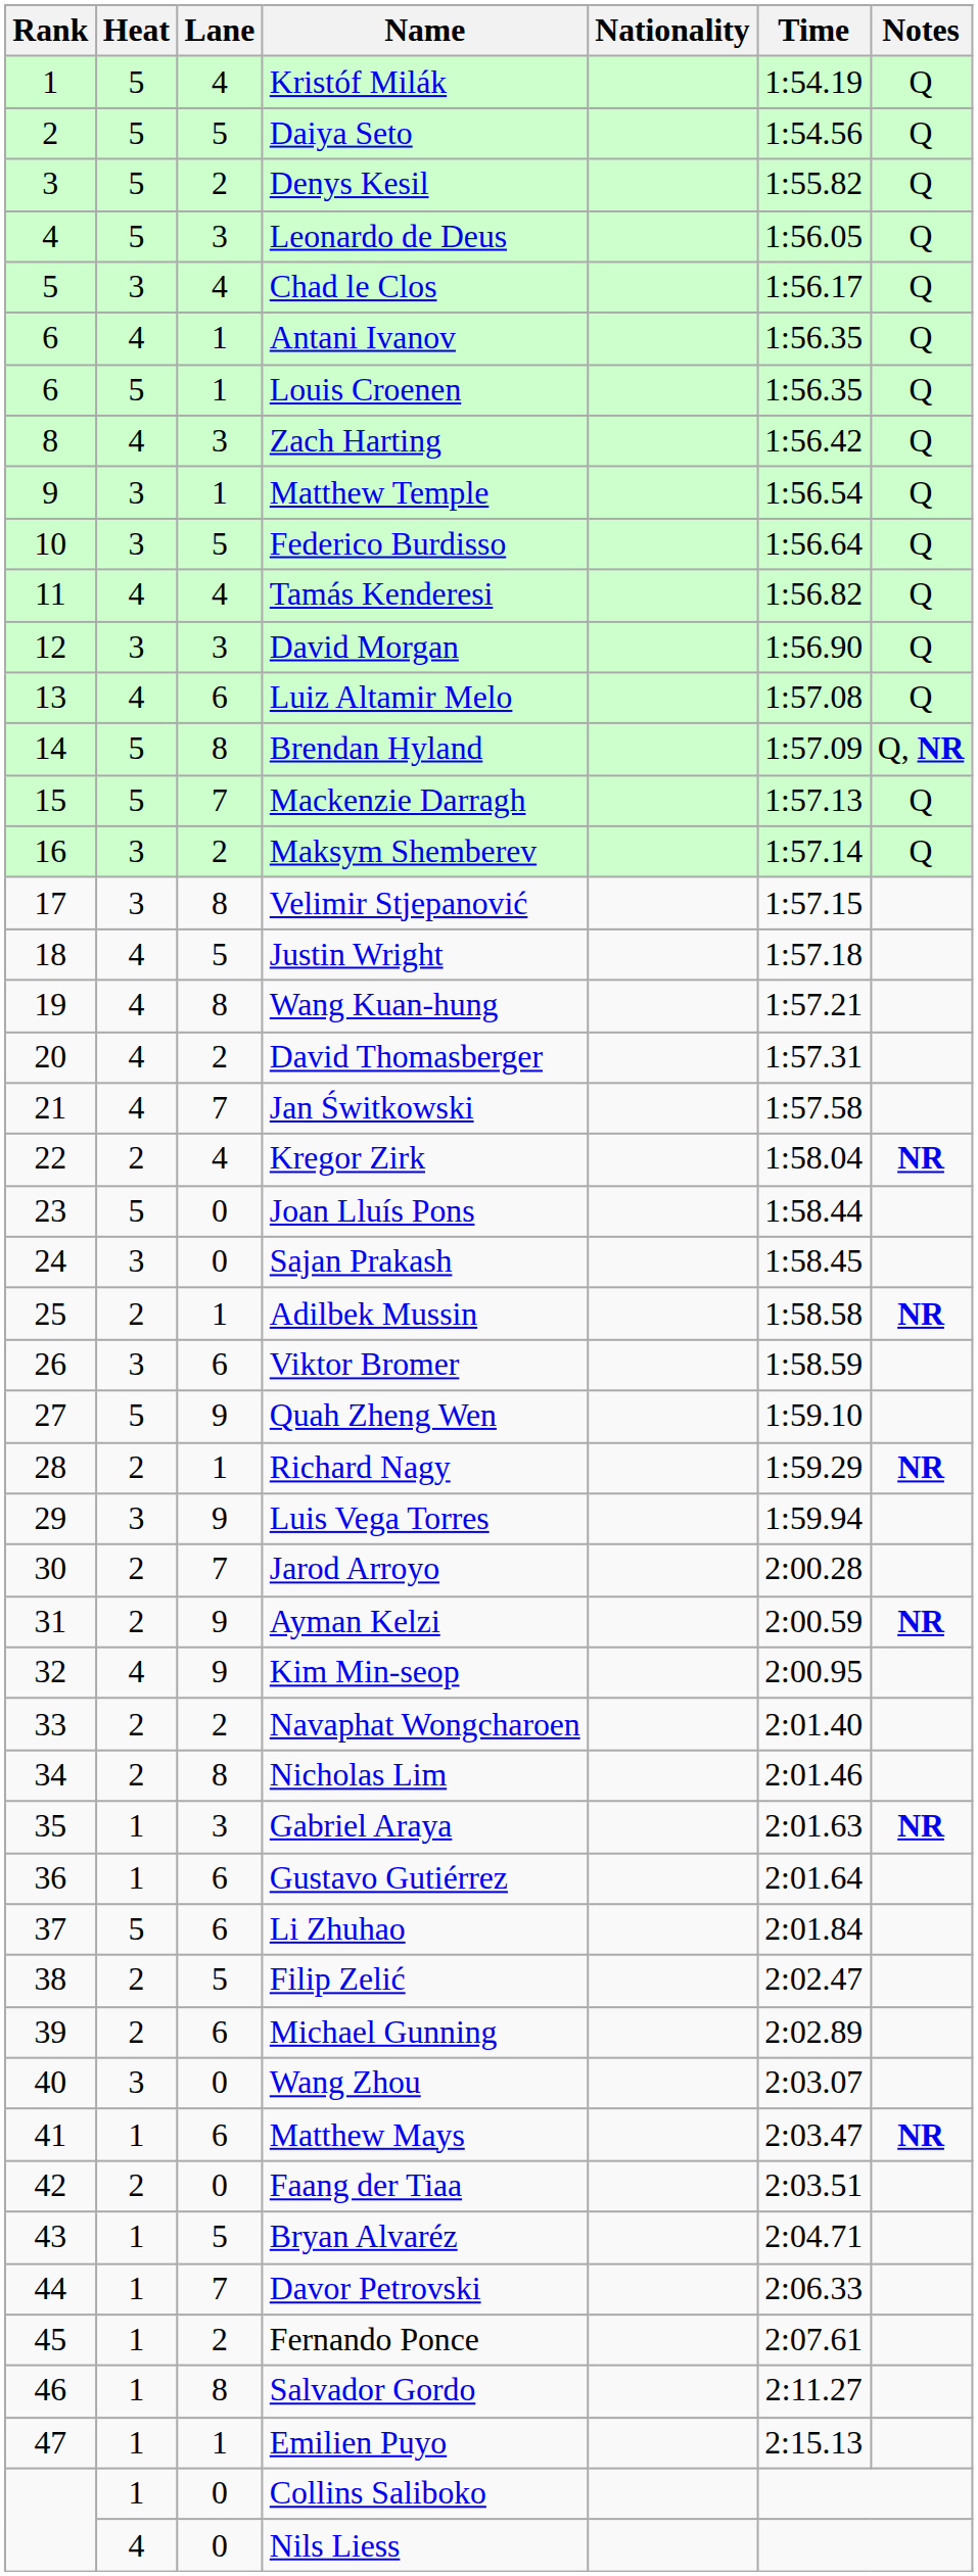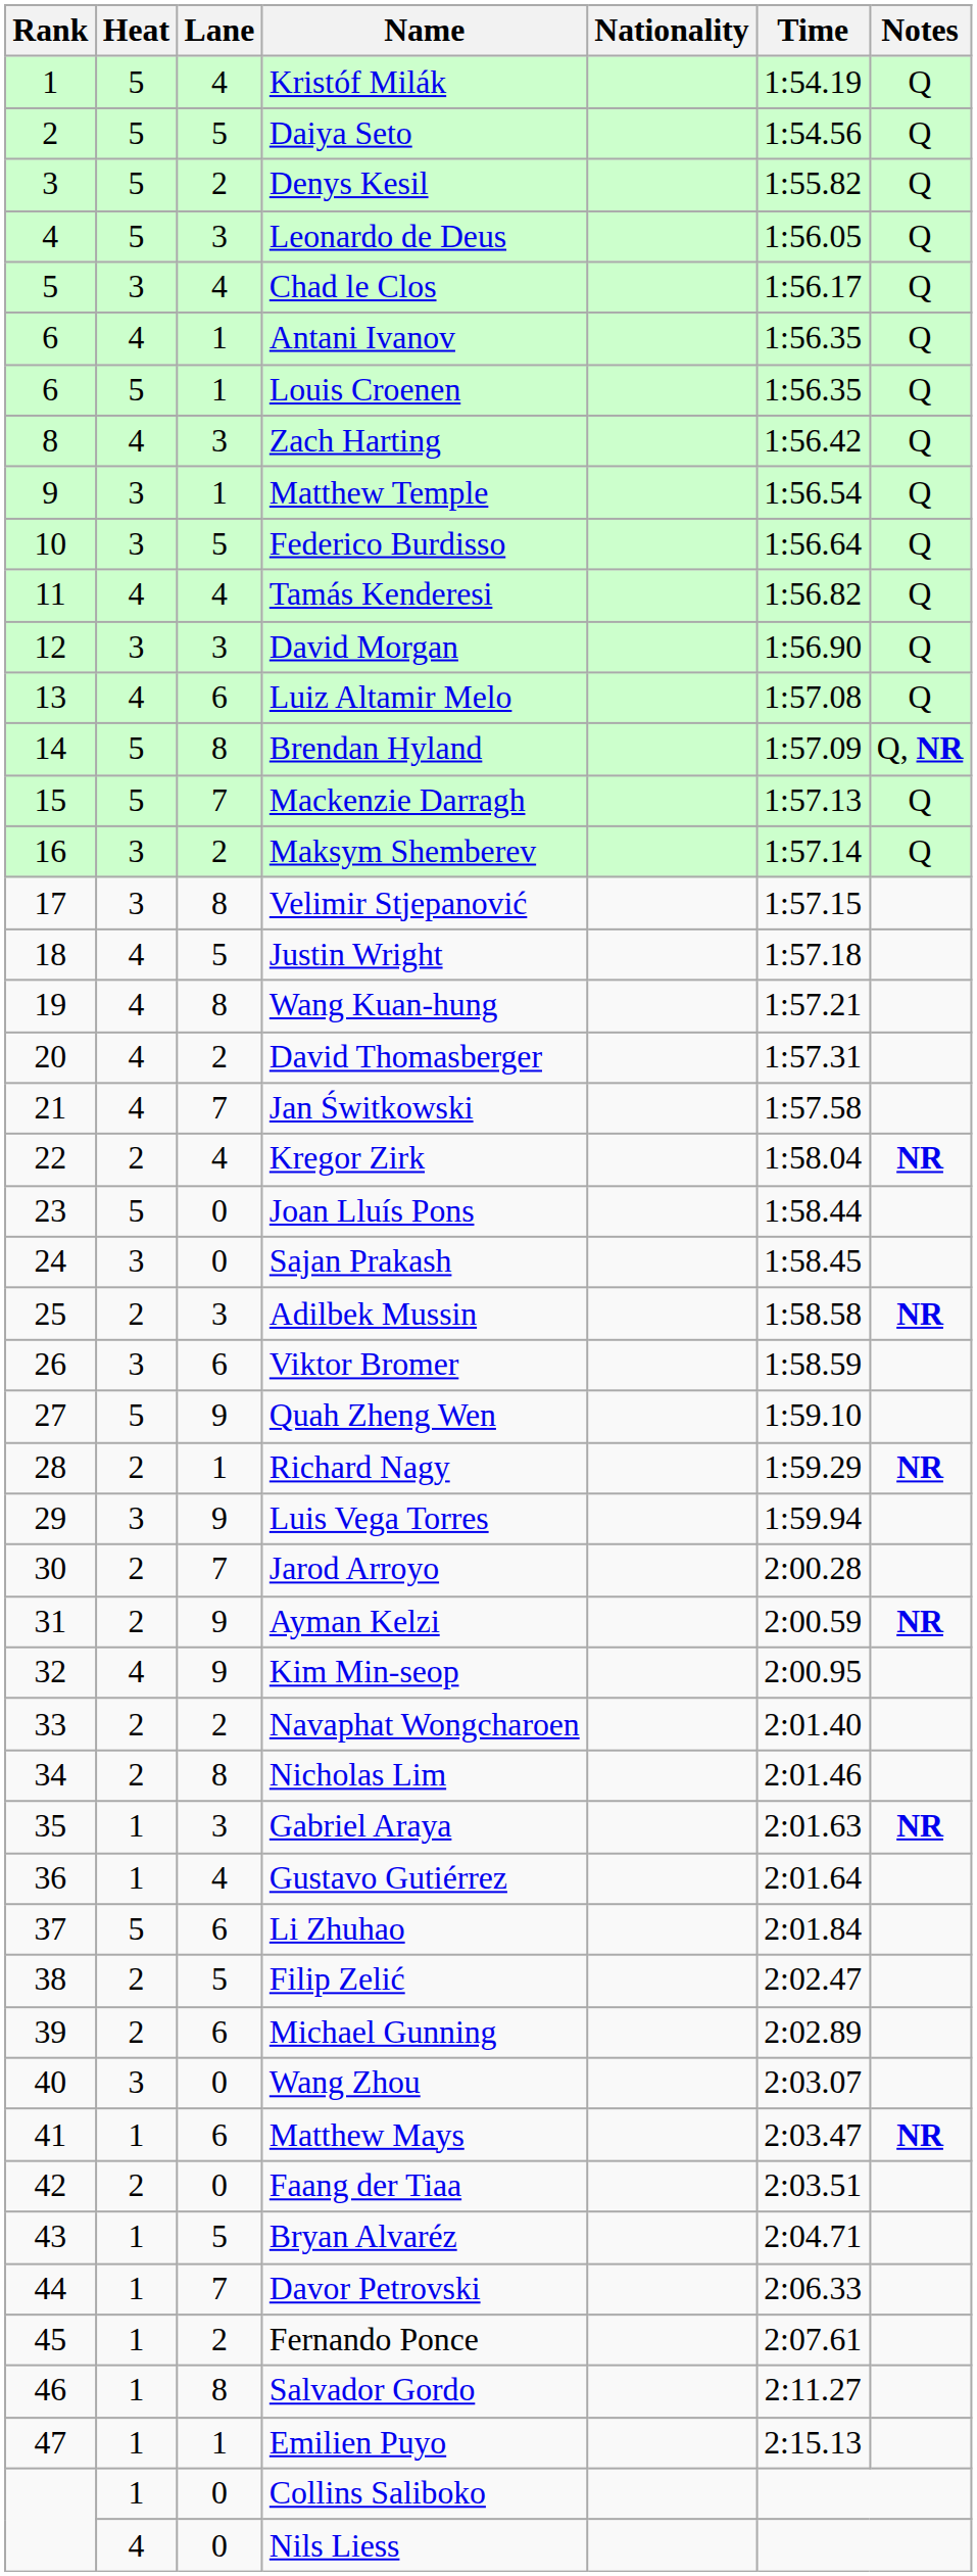 <table class="wikitable sortable" style="text-align:center">
 <tr>
 <th>Rank</th>
 <th>Heat</th>
 <th>Lane</th>
 <th>Name</th>
 <th>Nationality</th>
 <th>Time</th>
 <th>Notes</th>
 </tr>
 <tr bgcolor=ccffcc>
 <td>1</td>
 <td>5</td>
 <td>4</td>
 <td align=left><a href='#'>Kristóf Milák</a></td>
 <td align=left></td>
 <td>1:54.19</td>
 <td>Q</td>
 </tr>
 <tr bgcolor=ccffcc>
 <td>2</td>
 <td>5</td>
 <td>5</td>
 <td align=left><a href='#'>Daiya Seto</a></td>
 <td align=left></td>
 <td>1:54.56</td>
 <td>Q</td>
 </tr>
 <tr bgcolor=ccffcc>
 <td>3</td>
 <td>5</td>
 <td>2</td>
 <td align=left><a href='#'>Denys Kesil</a></td>
 <td align=left></td>
 <td>1:55.82</td>
 <td>Q</td>
 </tr>
 <tr bgcolor=ccffcc>
 <td>4</td>
 <td>5</td>
 <td>3</td>
 <td align=left><a href='#'>Leonardo de Deus</a></td>
 <td align=left></td>
 <td>1:56.05</td>
 <td>Q</td>
 </tr>
 <tr bgcolor=ccffcc>
 <td>5</td>
 <td>3</td>
 <td>4</td>
 <td align=left><a href='#'>Chad le Clos</a></td>
 <td align=left></td>
 <td>1:56.17</td>
 <td>Q</td>
 </tr>
 <tr bgcolor=ccffcc>
 <td>6</td>
 <td>4</td>
 <td>1</td>
 <td align=left><a href='#'>Antani Ivanov</a></td>
 <td align=left></td>
 <td>1:56.35</td>
 <td>Q</td>
 </tr>
 <tr bgcolor=ccffcc>
 <td>6</td>
 <td>5</td>
 <td>1</td>
 <td align=left><a href='#'>Louis Croenen</a></td>
 <td align=left></td>
 <td>1:56.35</td>
 <td>Q</td>
 </tr>
 <tr bgcolor=ccffcc>
 <td>8</td>
 <td>4</td>
 <td>3</td>
 <td align=left><a href='#'>Zach Harting</a></td>
 <td align=left></td>
 <td>1:56.42</td>
 <td>Q</td>
 </tr>
 <tr bgcolor=ccffcc>
 <td>9</td>
 <td>3</td>
 <td>1</td>
 <td align=left><a href='#'>Matthew Temple</a></td>
 <td align=left></td>
 <td>1:56.54</td>
 <td>Q</td>
 </tr>
 <tr bgcolor=ccffcc>
 <td>10</td>
 <td>3</td>
 <td>5</td>
 <td align=left><a href='#'>Federico Burdisso</a></td>
 <td align=left></td>
 <td>1:56.64</td>
 <td>Q</td>
 </tr>
 <tr bgcolor=ccffcc>
 <td>11</td>
 <td>4</td>
 <td>4</td>
 <td align=left><a href='#'>Tamás Kenderesi</a></td>
 <td align=left></td>
 <td>1:56.82</td>
 <td>Q</td>
 </tr>
 <tr bgcolor=ccffcc>
 <td>12</td>
 <td>3</td>
 <td>3</td>
 <td align=left><a href='#'>David Morgan</a></td>
 <td align=left></td>
 <td>1:56.90</td>
 <td>Q</td>
 </tr>
 <tr bgcolor=ccffcc>
 <td>13</td>
 <td>4</td>
 <td>6</td>
 <td align=left><a href='#'>Luiz Altamir Melo</a></td>
 <td align=left></td>
 <td>1:57.08</td>
 <td>Q</td>
 </tr>
 <tr bgcolor=ccffcc>
 <td>14</td>
 <td>5</td>
 <td>8</td>
 <td align=left><a href='#'>Brendan Hyland</a></td>
 <td align=left></td>
 <td>1:57.09</td>
 <td>Q, <strong><a href='#'>NR</a></strong></td>
 </tr>
 <tr bgcolor=ccffcc>
 <td>15</td>
 <td>5</td>
 <td>7</td>
 <td align=left><a href='#'>Mackenzie Darragh</a></td>
 <td align=left></td>
 <td>1:57.13</td>
 <td>Q</td>
 </tr>
 <tr bgcolor=ccffcc>
 <td>16</td>
 <td>3</td>
 <td>2</td>
 <td align=left><a href='#'>Maksym Shemberev</a></td>
 <td align=left></td>
 <td>1:57.14</td>
 <td>Q</td>
 </tr>
 <tr>
 <td>17</td>
 <td>3</td>
 <td>8</td>
 <td align=left><a href='#'>Velimir Stjepanović</a></td>
 <td align=left></td>
 <td>1:57.15</td>
 <td></td>
 </tr>
 <tr>
 <td>18</td>
 <td>4</td>
 <td>5</td>
 <td align=left><a href='#'>Justin Wright</a></td>
 <td align=left></td>
 <td>1:57.18</td>
 <td></td>
 </tr>
 <tr>
 <td>19</td>
 <td>4</td>
 <td>8</td>
 <td align=left><a href='#'>Wang Kuan-hung</a></td>
 <td align=left></td>
 <td>1:57.21</td>
 <td></td>
 </tr>
 <tr>
 <td>20</td>
 <td>4</td>
 <td>2</td>
 <td align=left><a href='#'>David Thomasberger</a></td>
 <td align=left></td>
 <td>1:57.31</td>
 <td></td>
 </tr>
 <tr>
 <td>21</td>
 <td>4</td>
 <td>7</td>
 <td align=left><a href='#'>Jan Świtkowski</a></td>
 <td align=left></td>
 <td>1:57.58</td>
 <td></td>
 </tr>
 <tr>
 <td>22</td>
 <td>2</td>
 <td>4</td>
 <td align=left><a href='#'>Kregor Zirk</a></td>
 <td align=left></td>
 <td>1:58.04</td>
 <td><strong><a href='#'>NR</a></strong></td>
 </tr>
 <tr>
 <td>23</td>
 <td>5</td>
 <td>0</td>
 <td align=left><a href='#'>Joan Lluís Pons</a></td>
 <td align=left></td>
 <td>1:58.44</td>
 <td></td>
 </tr>
 <tr>
 <td>24</td>
 <td>3</td>
 <td>0</td>
 <td align=left><a href='#'>Sajan Prakash</a></td>
 <td align=left></td>
 <td>1:58.45</td>
 <td></td>
 </tr>
 <tr>
 <td>25</td>
 <td>2</td>
-<td>1</td>
+<td>3</td>
 <td align=left><a href='#'>Adilbek Mussin</a></td>
 <td align=left></td>
 <td>1:58.58</td>
 <td><strong><a href='#'>NR</a></strong></td>
 </tr>
 <tr>
 <td>26</td>
 <td>3</td>
 <td>6</td>
 <td align=left><a href='#'>Viktor Bromer</a></td>
 <td align=left></td>
 <td>1:58.59</td>
 <td></td>
 </tr>
 <tr>
 <td>27</td>
 <td>5</td>
 <td>9</td>
 <td align=left><a href='#'>Quah Zheng Wen</a></td>
 <td align=left></td>
 <td>1:59.10</td>
 <td></td>
 </tr>
 <tr>
 <td>28</td>
 <td>2</td>
 <td>1</td>
 <td align=left><a href='#'>Richard Nagy</a></td>
 <td align=left></td>
 <td>1:59.29</td>
 <td><strong><a href='#'>NR</a></strong></td>
 </tr>
 <tr>
 <td>29</td>
 <td>3</td>
 <td>9</td>
 <td align=left><a href='#'>Luis Vega Torres</a></td>
 <td align=left></td>
 <td>1:59.94</td>
 <td></td>
 </tr>
 <tr>
 <td>30</td>
 <td>2</td>
 <td>7</td>
 <td align=left><a href='#'>Jarod Arroyo</a></td>
 <td align=left></td>
 <td>2:00.28</td>
 <td></td>
 </tr>
 <tr>
 <td>31</td>
 <td>2</td>
 <td>9</td>
 <td align=left><a href='#'>Ayman Kelzi</a></td>
 <td align=left></td>
 <td>2:00.59</td>
 <td><strong><a href='#'>NR</a></strong></td>
 </tr>
 <tr>
 <td>32</td>
 <td>4</td>
 <td>9</td>
 <td align=left><a href='#'>Kim Min-seop</a></td>
 <td align=left></td>
 <td>2:00.95</td>
 <td></td>
 </tr>
 <tr>
 <td>33</td>
 <td>2</td>
 <td>2</td>
 <td align=left><a href='#'>Navaphat Wongcharoen</a></td>
 <td align=left></td>
 <td>2:01.40</td>
 <td></td>
 </tr>
 <tr>
 <td>34</td>
 <td>2</td>
 <td>8</td>
 <td align=left><a href='#'>Nicholas Lim</a></td>
 <td align=left></td>
 <td>2:01.46</td>
 <td></td>
 </tr>
 <tr>
 <td>35</td>
 <td>1</td>
 <td>3</td>
 <td align=left><a href='#'>Gabriel Araya</a></td>
 <td align=left></td>
 <td>2:01.63</td>
 <td><strong><a href='#'>NR</a></strong></td>
 </tr>
 <tr>
 <td>36</td>
 <td>1</td>
-<td>6</td>
+<td>4</td>
 <td align=left><a href='#'>Gustavo Gutiérrez</a></td>
 <td align=left></td>
 <td>2:01.64</td>
 <td></td>
 </tr>
 <tr>
 <td>37</td>
 <td>5</td>
 <td>6</td>
 <td align=left><a href='#'>Li Zhuhao</a></td>
 <td align=left></td>
 <td>2:01.84</td>
 <td></td>
 </tr>
 <tr>
 <td>38</td>
 <td>2</td>
 <td>5</td>
 <td align=left><a href='#'>Filip Zelić</a></td>
 <td align=left></td>
 <td>2:02.47</td>
 <td></td>
 </tr>
 <tr>
 <td>39</td>
 <td>2</td>
 <td>6</td>
 <td align=left><a href='#'>Michael Gunning</a></td>
 <td align=left></td>
 <td>2:02.89</td>
 <td></td>
 </tr>
 <tr>
 <td>40</td>
 <td>3</td>
 <td>0</td>
 <td align=left><a href='#'>Wang Zhou</a></td>
 <td align=left></td>
 <td>2:03.07</td>
 <td></td>
 </tr>
 <tr>
 <td>41</td>
 <td>1</td>
 <td>6</td>
 <td align=left><a href='#'>Matthew Mays</a></td>
 <td align=left></td>
 <td>2:03.47</td>
 <td><strong><a href='#'>NR</a></strong></td>
 </tr>
 <tr>
 <td>42</td>
 <td>2</td>
 <td>0</td>
 <td align=left><a href='#'>Faang der Tiaa</a></td>
 <td align=left></td>
 <td>2:03.51</td>
 <td></td>
 </tr>
 <tr>
 <td>43</td>
 <td>1</td>
 <td>5</td>
 <td align=left><a href='#'>Bryan Alvaréz</a></td>
 <td align=left></td>
 <td>2:04.71</td>
 <td></td>
 </tr>
 <tr>
 <td>44</td>
 <td>1</td>
 <td>7</td>
 <td align=left><a href='#'>Davor Petrovski</a></td>
 <td align=left></td>
 <td>2:06.33</td>
 <td></td>
 </tr>
 <tr>
 <td>45</td>
 <td>1</td>
 <td>2</td>
 <td align=left>Fernando Ponce</td>
 <td align=left></td>
 <td>2:07.61</td>
 <td></td>
 </tr>
 <tr>
 <td>46</td>
 <td>1</td>
 <td>8</td>
 <td align=left><a href='#'>Salvador Gordo</a></td>
 <td align=left></td>
 <td>2:11.27</td>
 <td></td>
 </tr>
 <tr>
 <td>47</td>
 <td>1</td>
 <td>1</td>
 <td align=left><a href='#'>Emilien Puyo</a></td>
 <td align=left></td>
 <td>2:15.13</td>
 <td></td>
 </tr>
 <tr>
 <td rowspan=2></td>
 <td>1</td>
 <td>0</td>
 <td align=left><a href='#'>Collins Saliboko</a></td>
 <td align=left></td>
 <td colspan=2></td>
 </tr>
 <tr>
 <td>4</td>
 <td>0</td>
 <td align=left><a href='#'>Nils Liess</a></td>
 <td align=left></td>
 <td colspan=2></td>
 </tr>
 </table>
